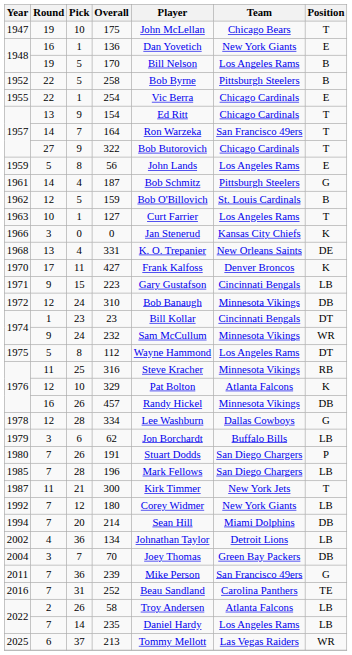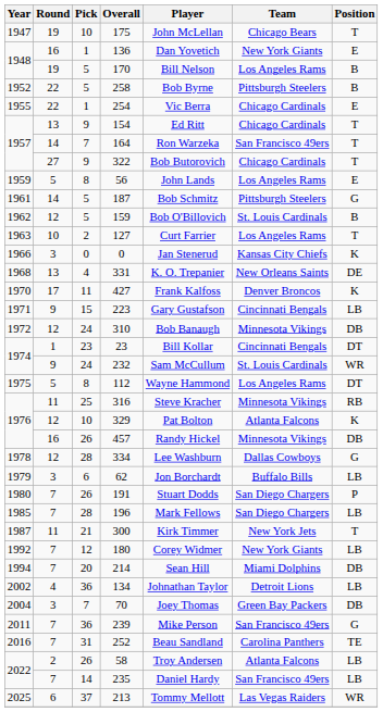 <table class="wikitable sortable" style="text-align: center;">
 <tr>
 <th>Year</th>
 <th>Round</th>
 <th>Pick</th>
 <th>Overall</th>
 <th>Player</th>
 <th>Team</th>
 <th>Position</th>
 </tr>
 <tr>
 <td>1947</td>
 <td>19</td>
 <td>10</td>
 <td>175</td>
 <td><a href='#'>John McLellan</a></td>
 <td><a href='#'>Chicago Bears</a></td>
 <td>T</td>
 </tr>
 <tr>
 <td rowspan="2">1948</td>
 <td>16</td>
 <td>1</td>
 <td>136</td>
 <td><a href='#'>Dan Yovetich</a></td>
 <td><a href='#'>New York Giants</a></td>
 <td>E</td>
 </tr>
 <tr>
 <td>19</td>
 <td>5</td>
 <td>170</td>
 <td><a href='#'>Bill Nelson</a></td>
 <td><a href='#'>Los Angeles Rams</a></td>
 <td>B</td>
 </tr>
 <tr>
 <td>1952</td>
 <td>22</td>
 <td>5</td>
 <td>258</td>
 <td><a href='#'>Bob Byrne</a></td>
 <td><a href='#'>Pittsburgh Steelers</a></td>
 <td>B</td>
 </tr>
 <tr>
 <td>1955</td>
 <td>22</td>
 <td>1</td>
 <td>254</td>
 <td><a href='#'>Vic Berra</a></td>
 <td><a href='#'>Chicago Cardinals</a></td>
 <td>E</td>
 </tr>
 <tr>
 <td rowspan="3">1957</td>
 <td>13</td>
 <td>9</td>
 <td>154</td>
 <td><a href='#'>Ed Ritt</a></td>
 <td><a href='#'>Chicago Cardinals</a></td>
 <td>T</td>
 </tr>
 <tr>
 <td>14</td>
 <td>7</td>
 <td>164</td>
 <td><a href='#'>Ron Warzeka</a></td>
 <td><a href='#'>San Francisco 49ers</a></td>
 <td>T</td>
 </tr>
 <tr>
 <td>27</td>
 <td>9</td>
 <td>322</td>
 <td><a href='#'>Bob Butorovich</a></td>
 <td><a href='#'>Chicago Cardinals</a></td>
 <td>T</td>
 </tr>
 <tr>
 <td>1959</td>
 <td>5</td>
 <td>8</td>
 <td>56</td>
 <td><a href='#'>John Lands</a></td>
 <td><a href='#'>Los Angeles Rams</a></td>
 <td>E</td>
 </tr>
 <tr>
 <td>1961</td>
 <td>14</td>
-<td>4</td>
+<td>5</td>
 <td>187</td>
 <td><a href='#'>Bob Schmitz</a></td>
 <td><a href='#'>Pittsburgh Steelers</a></td>
 <td>G</td>
 </tr>
 <tr>
 <td>1962</td>
 <td>12</td>
 <td>5</td>
 <td>159</td>
 <td><a href='#'>Bob O'Billovich</a></td>
 <td><a href='#'>St. Louis Cardinals</a></td>
 <td>B</td>
 </tr>
 <tr>
 <td>1963</td>
 <td>10</td>
-<td>1</td>
+<td>2</td>
 <td>127</td>
 <td><a href='#'>Curt Farrier</a></td>
 <td><a href='#'>Los Angeles Rams</a></td>
 <td>T</td>
 </tr>
 <tr>
 <td>1966</td>
 <td>3</td>
 <td>0</td>
 <td>0</td>
 <td><a href='#'>Jan Stenerud</a></td>
 <td><a href='#'>Kansas City Chiefs</a></td>
 <td>K</td>
 </tr>
 <tr>
 <td>1968</td>
 <td>13</td>
 <td>4</td>
 <td>331</td>
 <td><a href='#'>K. O. Trepanier</a></td>
 <td><a href='#'>New Orleans Saints</a></td>
 <td>DE</td>
 </tr>
 <tr>
 <td>1970</td>
 <td>17</td>
 <td>11</td>
 <td>427</td>
 <td><a href='#'>Frank Kalfoss</a></td>
 <td><a href='#'>Denver Broncos</a></td>
 <td>K</td>
 </tr>
 <tr>
 <td>1971</td>
 <td>9</td>
 <td>15</td>
 <td>223</td>
 <td><a href='#'>Gary Gustafson</a></td>
 <td><a href='#'>Cincinnati Bengals</a></td>
 <td>LB</td>
 </tr>
 <tr>
 <td>1972</td>
 <td>12</td>
 <td>24</td>
 <td>310</td>
 <td><a href='#'>Bob Banaugh</a></td>
 <td><a href='#'>Minnesota Vikings</a></td>
 <td>DB</td>
 </tr>
 <tr>
 <td rowspan="2">1974</td>
 <td>1</td>
 <td>23</td>
 <td>23</td>
 <td><a href='#'>Bill Kollar</a></td>
 <td><a href='#'>Cincinnati Bengals</a></td>
 <td>DT</td>
 </tr>
 <tr>
 <td>9</td>
 <td>24</td>
 <td>232</td>
 <td><a href='#'>Sam McCullum</a></td>
-<td><a href='#'>Minnesota Vikings</a></td>
+<td><a href='#'>St. Louis Cardinals</a></td>
 <td>WR</td>
 </tr>
 <tr>
 <td>1975</td>
 <td>5</td>
 <td>8</td>
 <td>112</td>
 <td><a href='#'>Wayne Hammond</a></td>
 <td><a href='#'>Los Angeles Rams</a></td>
 <td>DT</td>
 </tr>
 <tr>
 <td rowspan="3">1976</td>
 <td>11</td>
 <td>25</td>
 <td>316</td>
 <td><a href='#'>Steve Kracher</a></td>
 <td><a href='#'>Minnesota Vikings</a></td>
 <td>RB</td>
 </tr>
 <tr>
 <td>12</td>
 <td>10</td>
 <td>329</td>
 <td><a href='#'>Pat Bolton</a></td>
 <td><a href='#'>Atlanta Falcons</a></td>
 <td>K</td>
 </tr>
 <tr>
 <td>16</td>
 <td>26</td>
 <td>457</td>
 <td><a href='#'>Randy Hickel</a></td>
 <td><a href='#'>Minnesota Vikings</a></td>
 <td>DB</td>
 </tr>
 <tr>
 <td>1978</td>
 <td>12</td>
 <td>28</td>
 <td>334</td>
 <td><a href='#'>Lee Washburn</a></td>
 <td><a href='#'>Dallas Cowboys</a></td>
 <td>G</td>
 </tr>
 <tr>
 <td>1979</td>
 <td>3</td>
 <td>6</td>
 <td>62</td>
 <td><a href='#'>Jon Borchardt</a></td>
 <td><a href='#'>Buffalo Bills</a></td>
 <td>LB</td>
 </tr>
 <tr>
 <td>1980</td>
 <td>7</td>
 <td>26</td>
 <td>191</td>
 <td><a href='#'>Stuart Dodds</a></td>
 <td><a href='#'>San Diego Chargers</a></td>
 <td>P</td>
 </tr>
 <tr>
 <td>1985</td>
 <td>7</td>
 <td>28</td>
 <td>196</td>
 <td><a href='#'>Mark Fellows</a></td>
 <td><a href='#'>San Diego Chargers</a></td>
 <td>LB</td>
 </tr>
 <tr>
 <td>1987</td>
 <td>11</td>
 <td>21</td>
 <td>300</td>
 <td><a href='#'>Kirk Timmer</a></td>
 <td><a href='#'>New York Jets</a></td>
 <td>T</td>
 </tr>
 <tr>
 <td>1992</td>
 <td>7</td>
 <td>12</td>
 <td>180</td>
 <td><a href='#'>Corey Widmer</a></td>
 <td><a href='#'>New York Giants</a></td>
 <td>LB</td>
 </tr>
 <tr>
 <td>1994</td>
 <td>7</td>
 <td>20</td>
 <td>214</td>
 <td><a href='#'>Sean Hill</a></td>
 <td><a href='#'>Miami Dolphins</a></td>
 <td>DB</td>
 </tr>
 <tr>
 <td>2002</td>
 <td>4</td>
 <td>36</td>
 <td>134</td>
 <td><a href='#'>Johnathan Taylor</a></td>
 <td><a href='#'>Detroit Lions</a></td>
 <td>LB</td>
 </tr>
 <tr>
 <td>2004</td>
 <td>3</td>
 <td>7</td>
 <td>70</td>
 <td><a href='#'>Joey Thomas</a></td>
 <td><a href='#'>Green Bay Packers</a></td>
 <td>DB</td>
 </tr>
 <tr>
 <td>2011</td>
 <td>7</td>
 <td>36</td>
 <td>239</td>
 <td><a href='#'>Mike Person</a></td>
 <td><a href='#'>San Francisco 49ers</a></td>
 <td>G</td>
 </tr>
 <tr>
 <td>2016</td>
 <td>7</td>
 <td>31</td>
 <td>252</td>
 <td><a href='#'>Beau Sandland</a></td>
 <td><a href='#'>Carolina Panthers</a></td>
 <td>TE</td>
 </tr>
 <tr>
 <td rowspan="2">2022</td>
 <td>2</td>
 <td>26</td>
 <td>58</td>
 <td><a href='#'>Troy Andersen</a></td>
 <td><a href='#'>Atlanta Falcons</a></td>
 <td>LB</td>
 </tr>
 <tr>
 <td>7</td>
 <td>14</td>
 <td>235</td>
 <td><a href='#'>Daniel Hardy</a></td>
-<td><a href='#'>Los Angeles Rams</a></td>
+<td><a href='#'>San Francisco 49ers</a></td>
 <td>LB</td>
 </tr>
 <tr>
 <td>2025</td>
 <td>6</td>
 <td>37</td>
 <td>213</td>
 <td><a href='#'>Tommy Mellott</a></td>
 <td><a href='#'>Las Vegas Raiders</a></td>
 <td>WR</td>
 </tr>
 <tr>
 </tr>
 </table>
